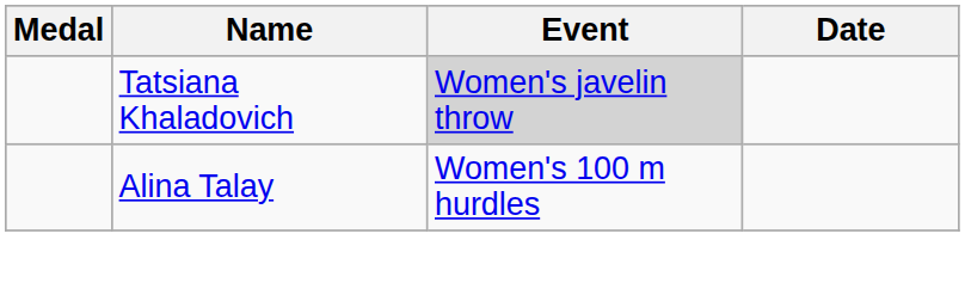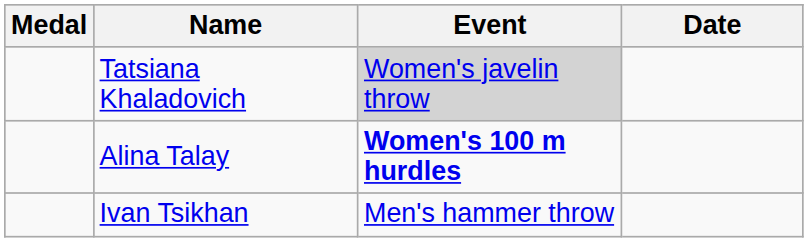 <table class="wikitable sortable" style="font-size:100%">
 <tr>
 <th>Medal</th>
 <th width=150>Name</th>
 <th width=150>Event</th>
 <th width=100>Date</th>
 </tr>
 <tr>
 <td></td>
 <td><a href='#'>Tatsiana Khaladovich</a></td>
 <td style="background: lightgrey;"><a href='#'>Women's javelin throw</a></td>
 <td></td>
 </tr>
 <tr>
 <td></td>
 <td><a href='#'>Alina Talay</a></td>
-<td><a href='#'>Women's 100 m hurdles</a></td>
+<td><strong><a href='#'>Women's 100 m hurdles</a></strong></td>
+<td></td>
+</tr>
+<tr>
+<td></td>
+<td><a href='#'>Ivan Tsikhan</a></td>
+<td><a href='#'>Men's hammer throw</a></td>
 <td></td>
 </tr>
 </table>
